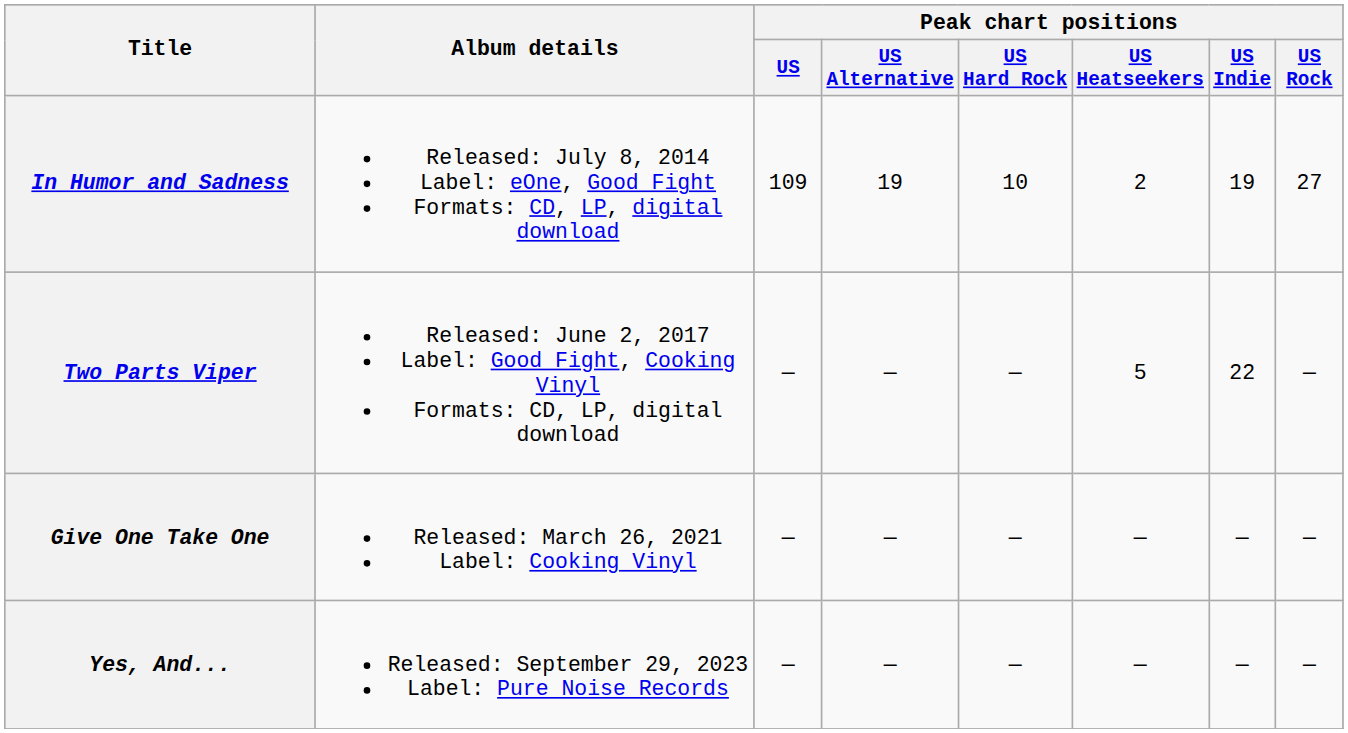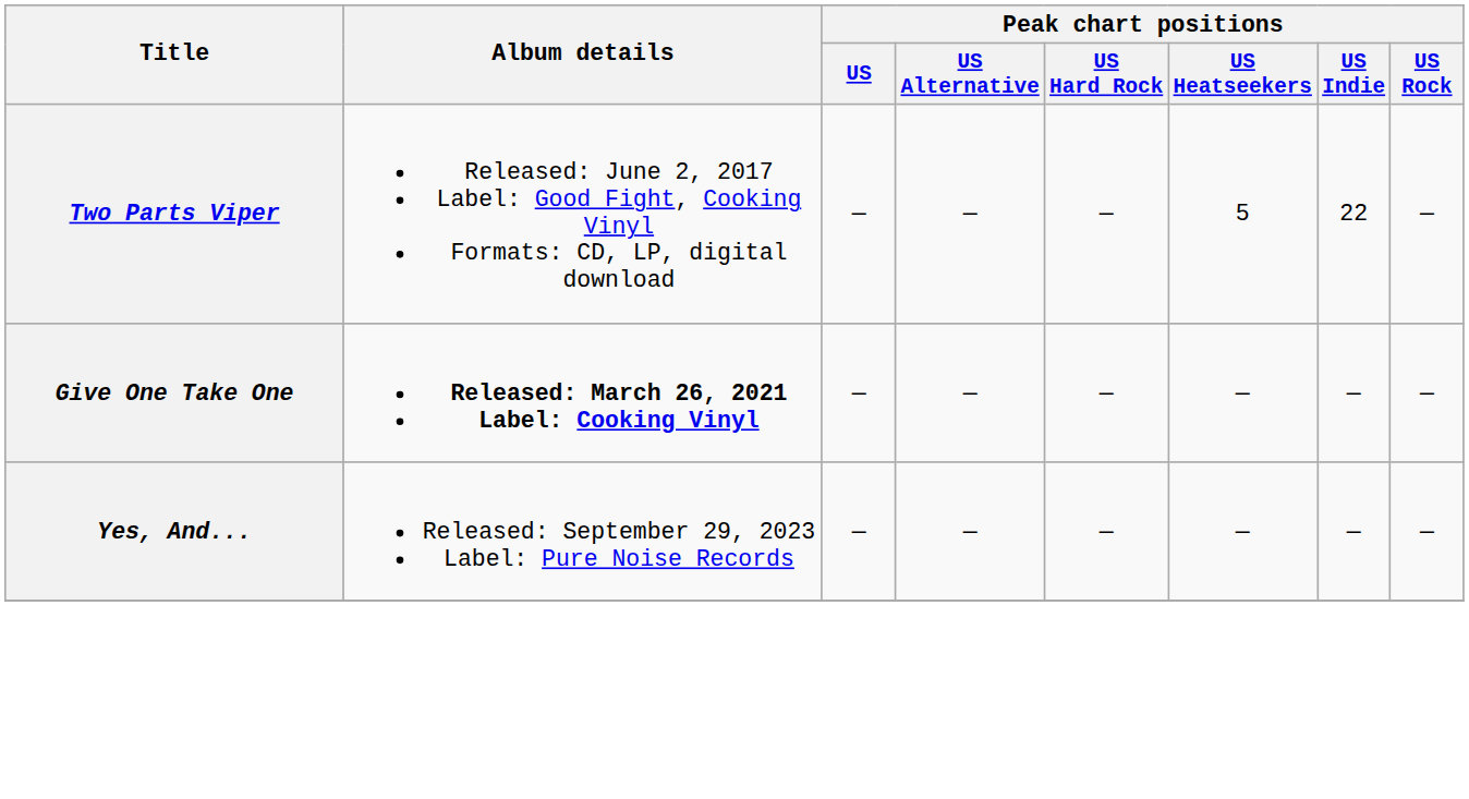 <table class="wikitable plainrowheaders" style="text-align:center;">
 <tr>
 <th scope="col" rowspan="2" style="width:14em;">Title</th>
 <th scope="col" rowspan="2" style="width:20em;">Album details</th>
 <th scope="col" colspan="6">Peak chart positions</th>
 </tr>
 <tr>
 <th scope="col" style="width:3em;font-size:90%;"><a href='#'>US</a></th>
 <th scope="col" style="width:3em;font-size:90%;"><a href='#'>US<br>Alternative</a></th>
 <th scope="col" style="width:3em;font-size:90%;"><a href='#'>US<br>Hard Rock</a></th>
 <th scope="col" style="width:3em;font-size:90%;"><a href='#'>US<br>Heatseekers</a></th>
 <th scope="col" style="width:3em;font-size:90%;"><a href='#'>US<br>Indie</a></th>
 <th scope="col" style="width:3em;font-size:90%;"><a href='#'>US<br>Rock</a></th>
 </tr>
 <tr>
-<th scope="row"><em><a href='#'>In Humor and Sadness</a></em></th>
-<td><br><ul><li>Released: July 8, 2014</li><li>Label: <a href='#'>eOne</a>, <a href='#'>Good Fight</a></li><li>Formats: <a href='#'>CD</a>, <a href='#'>LP</a>, <a href='#'>digital download</a></li></ul></td>
-<td>109</td>
-<td>19</td>
-<td>10</td>
-<td>2</td>
-<td>19</td>
-<td>27</td>
-</tr>
-<tr>
 <th scope="row"><em><a href='#'>Two Parts Viper</a></em></th>
 <td><br><ul><li>Released: June 2, 2017</li><li>Label: <a href='#'>Good Fight</a>, <a href='#'>Cooking Vinyl</a></li><li>Formats: CD, LP, digital download</li></ul></td>
 <td>—</td>
 <td>—</td>
 <td>—</td>
 <td>5</td>
 <td>22</td>
 <td>—</td>
 </tr>
 <tr>
 <th scope=row><em>Give One Take One</em></th>
-<td><br><ul><li>Released: March 26, 2021</li><li>Label: <a href='#'>Cooking Vinyl</a></li></ul></td>
+<td><strong><br><ul><li>Released: March 26, 2021</li><li>Label: <a href='#'>Cooking Vinyl</a></li></ul></strong></td>
 <td>—</td>
 <td>—</td>
 <td>—</td>
 <td>—</td>
 <td>—</td>
 <td>—</td>
 </tr>
 <tr>
 <th scope=row><em>Yes, And...</em></th>
 <td><br><ul><li>Released: September 29, 2023</li><li>Label: <a href='#'>Pure Noise Records</a></li></ul></td>
 <td>—</td>
 <td>—</td>
 <td>—</td>
 <td>—</td>
 <td>—</td>
 <td>—</td>
 </tr>
 <tr>
 </tr>
 </table>
